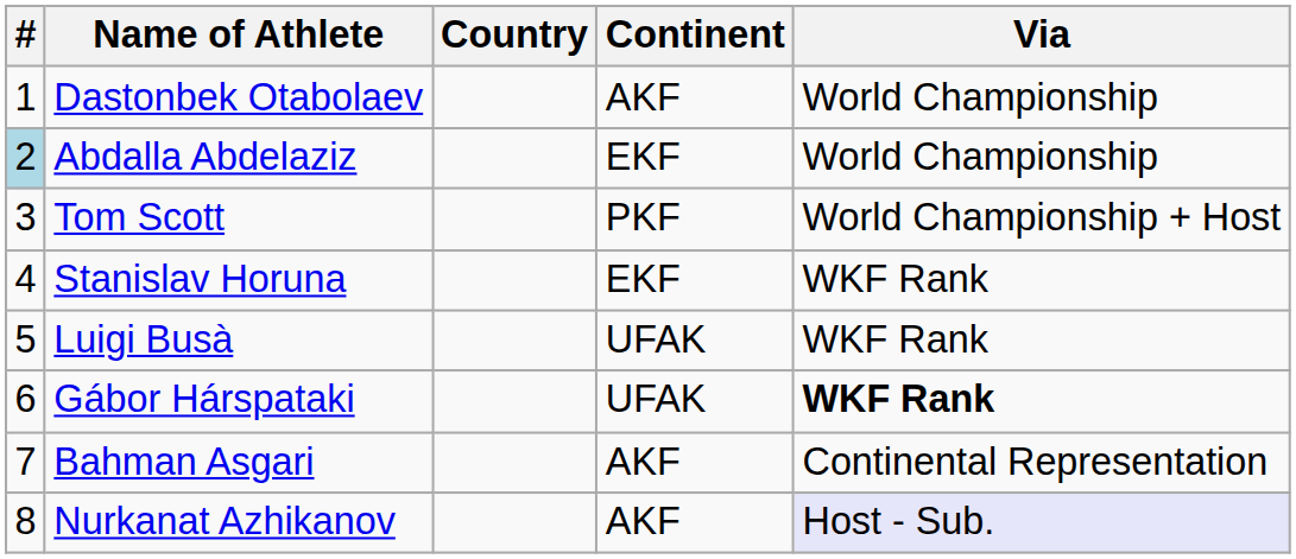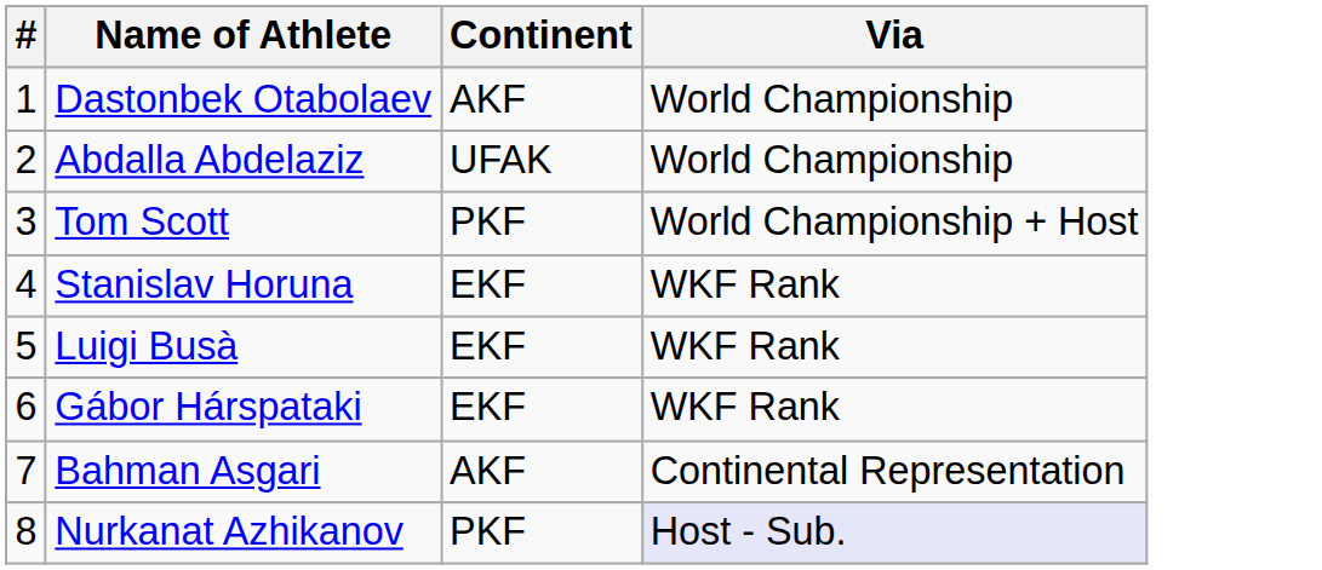 <table class="wikitable sortable">
 <tr>
 <th>#</th>
 <th>Name of Athlete</th>
-<th>Country</th>
 <th>Continent</th>
 <th>Via</th>
 </tr>
 <tr>
 <td>1</td>
 <td><a href='#'>Dastonbek Otabolaev</a></td>
-<td></td>
 <td>AKF</td>
 <td>World Championship</td>
 </tr>
 <tr>
-<td style="background: lightblue;">2</td>
+<td>2</td>
 <td><a href='#'>Abdalla Abdelaziz</a></td>
-<td></td>
-<td>EKF</td>
+<td>UFAK</td>
 <td>World Championship</td>
 </tr>
 <tr>
 <td>3</td>
 <td><a href='#'>Tom Scott</a></td>
-<td></td>
 <td>PKF</td>
 <td>World Championship  + Host</td>
 </tr>
 <tr>
 <td>4</td>
 <td><a href='#'>Stanislav Horuna</a></td>
-<td></td>
 <td>EKF</td>
 <td>WKF Rank</td>
 </tr>
 <tr>
 <td>5</td>
 <td><a href='#'>Luigi Busà</a></td>
-<td></td>
-<td>UFAK</td>
+<td>EKF</td>
 <td>WKF Rank</td>
 </tr>
 <tr>
 <td>6</td>
 <td><a href='#'>Gábor Hárspataki</a></td>
-<td></td>
-<td>UFAK</td>
-<td><strong>WKF Rank</strong></td>
+<td>EKF</td>
+<td>WKF Rank</td>
 </tr>
 <tr>
 <td>7</td>
 <td><a href='#'>Bahman Asgari</a></td>
-<td></td>
 <td>AKF</td>
 <td>Continental Representation</td>
 </tr>
 <tr>
 <td>8</td>
 <td><a href='#'>Nurkanat Azhikanov</a></td>
-<td></td>
-<td>AKF</td>
+<td>PKF</td>
 <td style="background: lavender;">Host - Sub.</td>
 </tr>
 </table>
